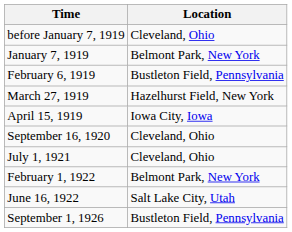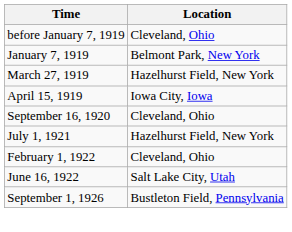 <table class="wikitable">
 <tr>
 <th>Time</th>
 <th>Location</th>
 </tr>
 <tr>
 <td>before January 7, 1919</td>
 <td>Cleveland, <a href='#'>Ohio</a></td>
 </tr>
 <tr>
 <td>January 7, 1919</td>
 <td>Belmont Park, <a href='#'>New York</a></td>
-</tr>
-<tr>
-<td>February 6, 1919</td>
-<td>Bustleton Field, <a href='#'>Pennsylvania</a></td>
 </tr>
 <tr>
 <td>March 27, 1919</td>
 <td>Hazelhurst Field, New York</td>
 </tr>
 <tr>
 <td>April 15, 1919</td>
 <td>Iowa City, <a href='#'>Iowa</a></td>
 </tr>
 <tr>
 <td>September 16, 1920</td>
 <td>Cleveland, Ohio</td>
 </tr>
 <tr>
 <td>July 1, 1921</td>
-<td>Cleveland, Ohio</td>
+<td>Hazelhurst Field, New York</td>
 </tr>
 <tr>
 <td>February 1, 1922</td>
-<td>Belmont Park, <a href='#'>New York</a></td>
+<td>Cleveland, Ohio</td>
 </tr>
 <tr>
 <td>June 16, 1922</td>
 <td>Salt Lake City, <a href='#'>Utah</a></td>
 </tr>
 <tr>
 <td>September 1, 1926</td>
 <td>Bustleton Field, <a href='#'>Pennsylvania</a></td>
 </tr>
 </table>
